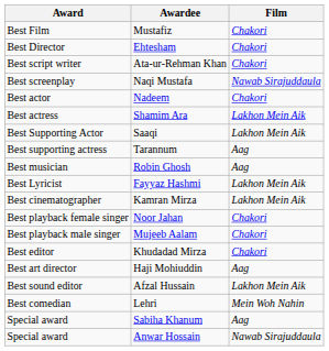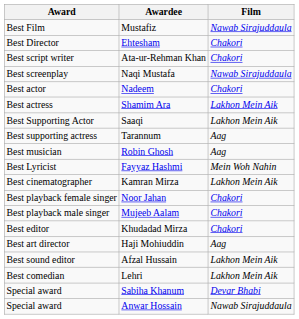 <table class="wikitable">
 <tr>
 <th>Award</th>
 <th>Awardee</th>
 <th>Film</th>
 </tr>
 <tr>
 <td>Best Film</td>
 <td>Mustafiz</td>
-<td><a href='#'><em>Chakori</em></a></td>
+<td><em><a href='#'>Nawab Sirajuddaula</a></em></td>
 </tr>
 <tr>
 <td>Best Director</td>
 <td><a href='#'>Ehtesham</a></td>
 <td><a href='#'><em>Chakori</em></a></td>
 </tr>
 <tr>
 <td>Best script writer</td>
 <td>Ata-ur-Rehman Khan</td>
 <td><a href='#'><em>Chakori</em></a></td>
 </tr>
 <tr>
 <td>Best screenplay</td>
 <td>Naqi Mustafa</td>
 <td><em><a href='#'>Nawab Sirajuddaula</a></em></td>
 </tr>
 <tr>
 <td>Best actor</td>
 <td><a href='#'>Nadeem</a></td>
 <td><a href='#'><em>Chakori</em></a></td>
 </tr>
 <tr>
 <td>Best actress</td>
 <td><a href='#'>Shamim Ara</a></td>
 <td><em><a href='#'>Lakhon Mein Aik</a></em></td>
 </tr>
 <tr>
 <td>Best Supporting Actor</td>
 <td>Saaqi</td>
 <td><em>Lakhon Mein Aik</em></td>
 </tr>
 <tr>
 <td>Best supporting actress</td>
 <td>Tarannum</td>
 <td><em>Aag</em></td>
 </tr>
 <tr>
 <td>Best musician</td>
 <td><a href='#'>Robin Ghosh</a></td>
 <td><em>Aag</em></td>
 </tr>
 <tr>
 <td>Best Lyricist</td>
 <td><a href='#'>Fayyaz Hashmi</a></td>
-<td><em>Lakhon Mein Aik</em></td>
+<td><em>Mein Woh Nahin</em></td>
 </tr>
 <tr>
 <td>Best cinematographer</td>
 <td>Kamran Mirza</td>
 <td><em>Lakhon Mein Aik</em></td>
 </tr>
 <tr>
 <td>Best playback female singer</td>
 <td><a href='#'>Noor Jahan</a></td>
 <td><a href='#'><em>Chakori</em></a></td>
 </tr>
 <tr>
 <td>Best playback male singer</td>
 <td><a href='#'>Mujeeb Aalam</a></td>
 <td><a href='#'><em>Chakori</em></a></td>
 </tr>
 <tr>
 <td>Best editor</td>
 <td>Khudadad Mirza</td>
 <td><a href='#'><em>Chakori</em></a></td>
 </tr>
 <tr>
 <td>Best art director</td>
 <td>Haji Mohiuddin</td>
 <td><em>Aag</em></td>
 </tr>
 <tr>
 <td>Best sound editor</td>
 <td>Afzal Hussain</td>
 <td><em>Lakhon Mein Aik</em></td>
 </tr>
 <tr>
 <td>Best comedian</td>
 <td>Lehri</td>
-<td><em>Mein Woh Nahin</em></td>
+<td><em>Lakhon Mein Aik</em></td>
 </tr>
 <tr>
 <td>Special award</td>
 <td><a href='#'>Sabiha Khanum</a></td>
-<td><em>Aag</em></td>
+<td><em><a href='#'>Devar Bhabi</a></em></td>
 </tr>
 <tr>
 <td>Special award</td>
 <td><a href='#'>Anwar Hossain</a></td>
 <td><em>Nawab Sirajuddaula</em></td>
 </tr>
 </table>
